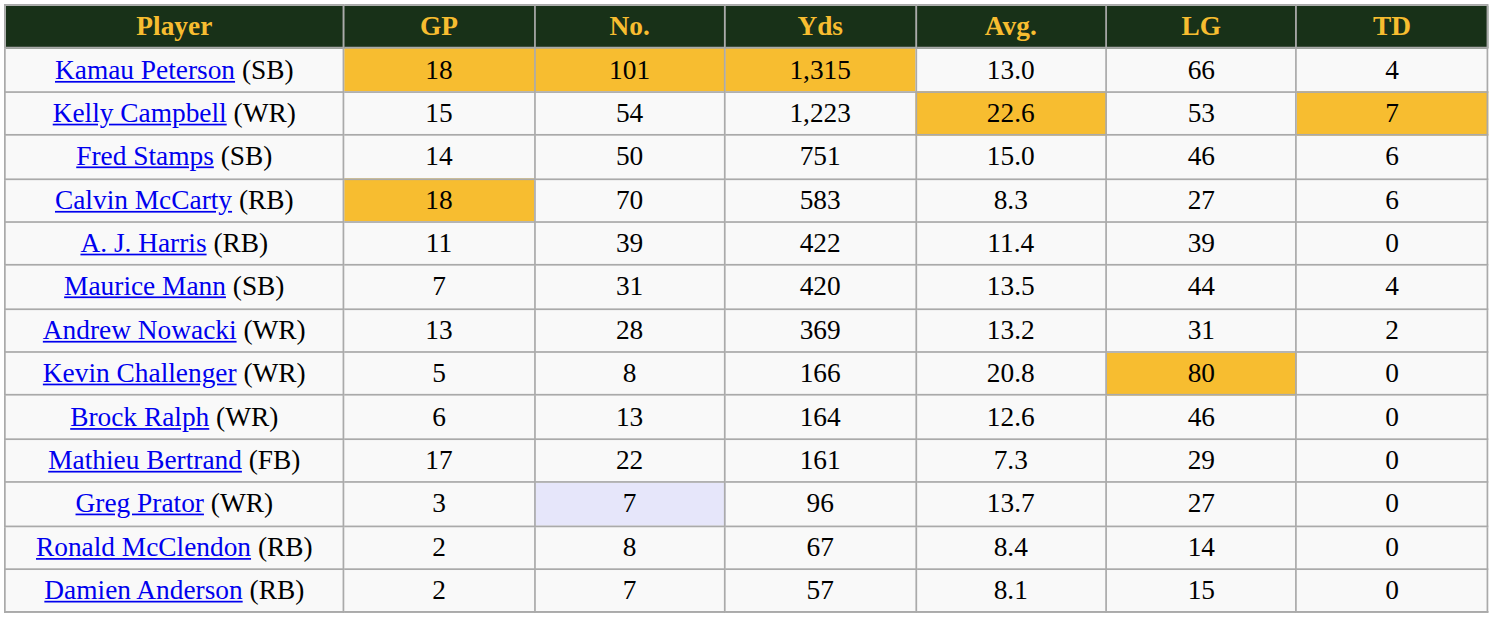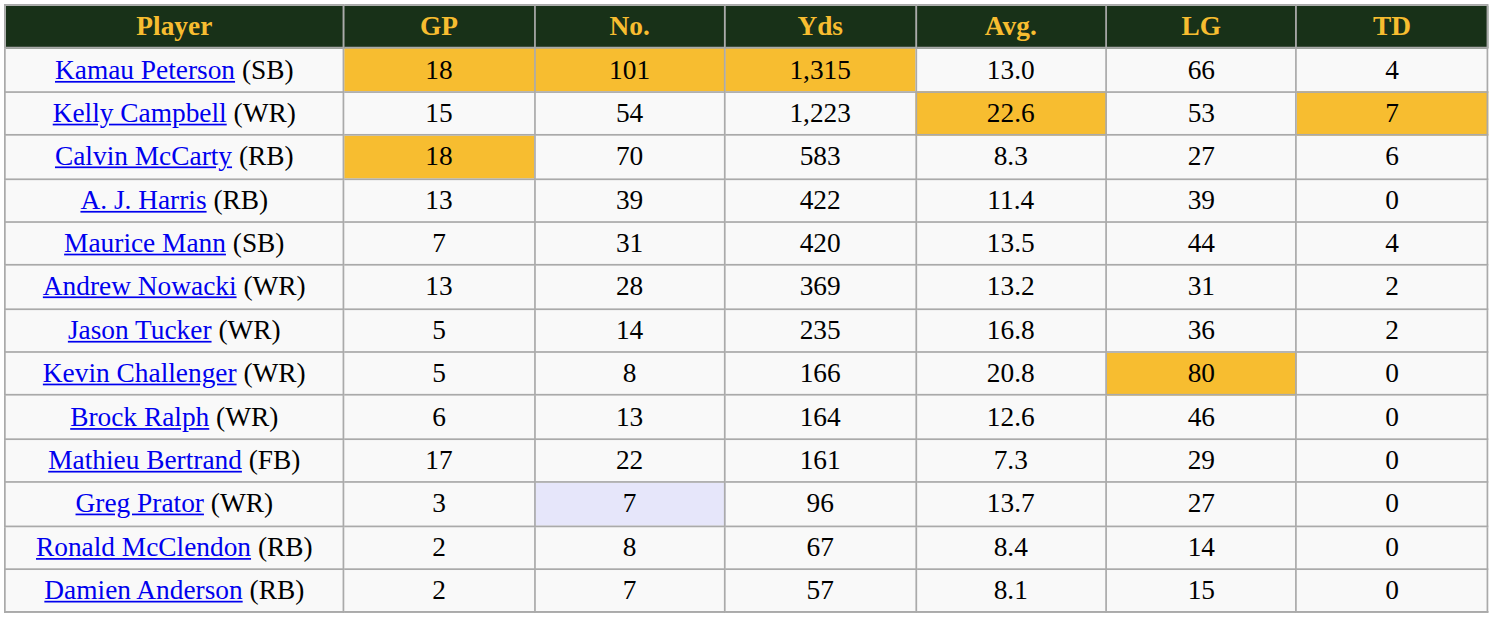 <table class="wikitable sortable">
 <tr>
 <th style="background:#183118;color:#f7bd30;" width="16%">Player</th>
 <th style="background:#183118;color:#f7bd30;" width="9%">GP</th>
 <th style="background:#183118;color:#f7bd30;" width="9%">No.</th>
 <th style="background:#183118;color:#f7bd30;" width="9%">Yds</th>
 <th style="background:#183118;color:#f7bd30;" width="9%">Avg.</th>
 <th style="background:#183118;color:#f7bd30;" width="9%">LG</th>
 <th style="background:#183118;color:#f7bd30;" width="9%">TD</th>
 </tr>
 <tr align="center">
 <td><a href='#'>Kamau Peterson</a> (SB)</td>
 <td bgcolor="#f7bd30">18</td>
 <td bgcolor="#f7bd30">101</td>
 <td bgcolor="#f7bd30">1,315</td>
 <td>13.0</td>
 <td>66</td>
 <td>4</td>
 </tr>
 <tr align="center">
 <td><a href='#'>Kelly Campbell</a> (WR)</td>
 <td>15</td>
 <td>54</td>
 <td>1,223</td>
 <td bgcolor="#f7bd30">22.6</td>
 <td>53</td>
 <td bgcolor="#f7bd30">7</td>
 </tr>
 <tr align="center">
-<td><a href='#'>Fred Stamps</a> (SB)</td>
-<td>14</td>
-<td>50</td>
-<td>751</td>
-<td>15.0</td>
-<td>46</td>
-<td>6</td>
-</tr>
-<tr align="center">
 <td><a href='#'>Calvin McCarty</a> (RB)</td>
 <td bgcolor="#f7bd30">18</td>
 <td>70</td>
 <td>583</td>
 <td>8.3</td>
 <td>27</td>
 <td>6</td>
 </tr>
 <tr align="center">
 <td><a href='#'>A. J. Harris</a> (RB)</td>
-<td>11</td>
+<td>13</td>
 <td>39</td>
 <td>422</td>
 <td>11.4</td>
 <td>39</td>
 <td>0</td>
 </tr>
 <tr align="center">
 <td><a href='#'>Maurice Mann</a> (SB)</td>
 <td>7</td>
 <td>31</td>
 <td>420</td>
 <td>13.5</td>
 <td>44</td>
 <td>4</td>
 </tr>
 <tr align="center">
 <td><a href='#'>Andrew Nowacki</a> (WR)</td>
 <td>13</td>
 <td>28</td>
 <td>369</td>
 <td>13.2</td>
 <td>31</td>
+<td>2</td>
+</tr>
+<tr align="center">
+<td><a href='#'>Jason Tucker</a> (WR)</td>
+<td>5</td>
+<td>14</td>
+<td>235</td>
+<td>16.8</td>
+<td>36</td>
 <td>2</td>
 </tr>
 <tr align="center">
 <td><a href='#'>Kevin Challenger</a> (WR)</td>
 <td>5</td>
 <td>8</td>
 <td>166</td>
 <td>20.8</td>
 <td bgcolor="#f7bd30">80</td>
 <td>0</td>
 </tr>
 <tr align="center">
 <td><a href='#'>Brock Ralph</a> (WR)</td>
 <td>6</td>
 <td>13</td>
 <td>164</td>
 <td>12.6</td>
 <td>46</td>
 <td>0</td>
 </tr>
 <tr align="center">
 <td><a href='#'>Mathieu Bertrand</a> (FB)</td>
 <td>17</td>
 <td>22</td>
 <td>161</td>
 <td>7.3</td>
 <td>29</td>
 <td>0</td>
 </tr>
 <tr align="center">
 <td><a href='#'>Greg Prator</a> (WR)</td>
 <td>3</td>
 <td style="background: lavender;">7</td>
 <td>96</td>
 <td>13.7</td>
 <td>27</td>
 <td>0</td>
 </tr>
 <tr align="center">
 <td><a href='#'>Ronald McClendon</a> (RB)</td>
 <td>2</td>
 <td>8</td>
 <td>67</td>
 <td>8.4</td>
 <td>14</td>
 <td>0</td>
 </tr>
 <tr align="center">
 <td><a href='#'>Damien Anderson</a> (RB)</td>
 <td>2</td>
 <td>7</td>
 <td>57</td>
 <td>8.1</td>
 <td>15</td>
 <td>0</td>
 </tr>
 <tr align="center">
 </tr>
 </table>
